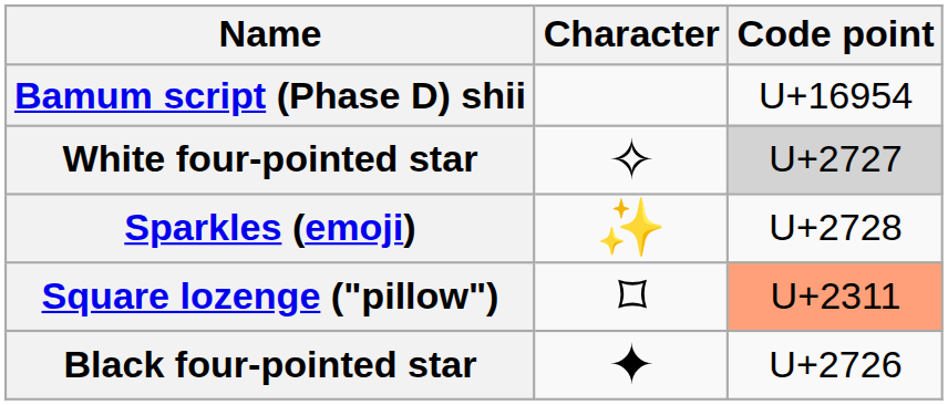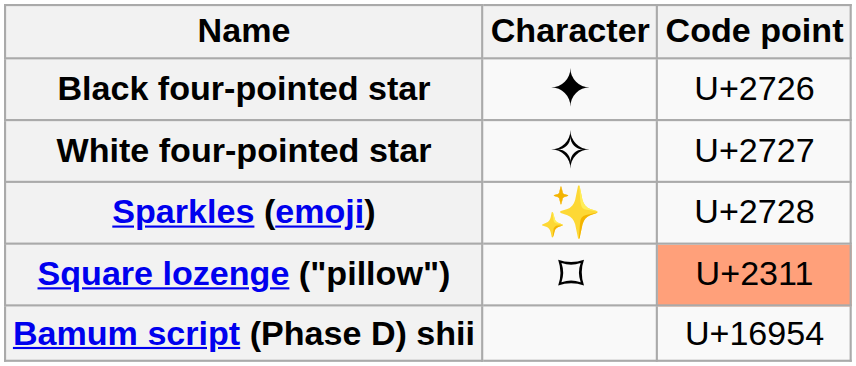 <table class="wikitable" style="text-align:center;">
 <tr>
 <th>Name</th>
 <th>Character</th>
 <th>Code point</th>
 </tr>
 <tr>
-<th><a href='#'>Bamum script</a> (Phase D) shii</th>
-<td style="font-size:150%; padding:0"></td>
-<td>U+16954</td>
+<th>Black four-pointed star</th>
+<td style="font-size:150%; padding:0">✦</td>
+<td>U+2726</td>
 </tr>
 <tr>
 <th>White four-pointed star</th>
 <td style="font-size:150%; padding:0">✧</td>
-<td style="background: lightgrey;">U+2727</td>
+<td>U+2727</td>
 </tr>
 <tr>
 <th><a href='#'>Sparkles</a> (<a href='#'>emoji</a>)</th>
 <td style="font-size:150%; padding:0">✨</td>
 <td>U+2728</td>
 </tr>
 <tr>
 <th><a href='#'>Square lozenge</a> ("pillow")</th>
 <td style="font-size:150%; padding:0"><span><span>⌑</span></span></td>
 <td style="background: lightsalmon;">U+2311</td>
 </tr>
 <tr>
-<th>Black four-pointed star</th>
-<td style="font-size:150%; padding:0">✦</td>
-<td>U+2726</td>
+<th><a href='#'>Bamum script</a> (Phase D) shii</th>
+<td style="font-size:150%; padding:0"></td>
+<td>U+16954</td>
 </tr>
 </table>
